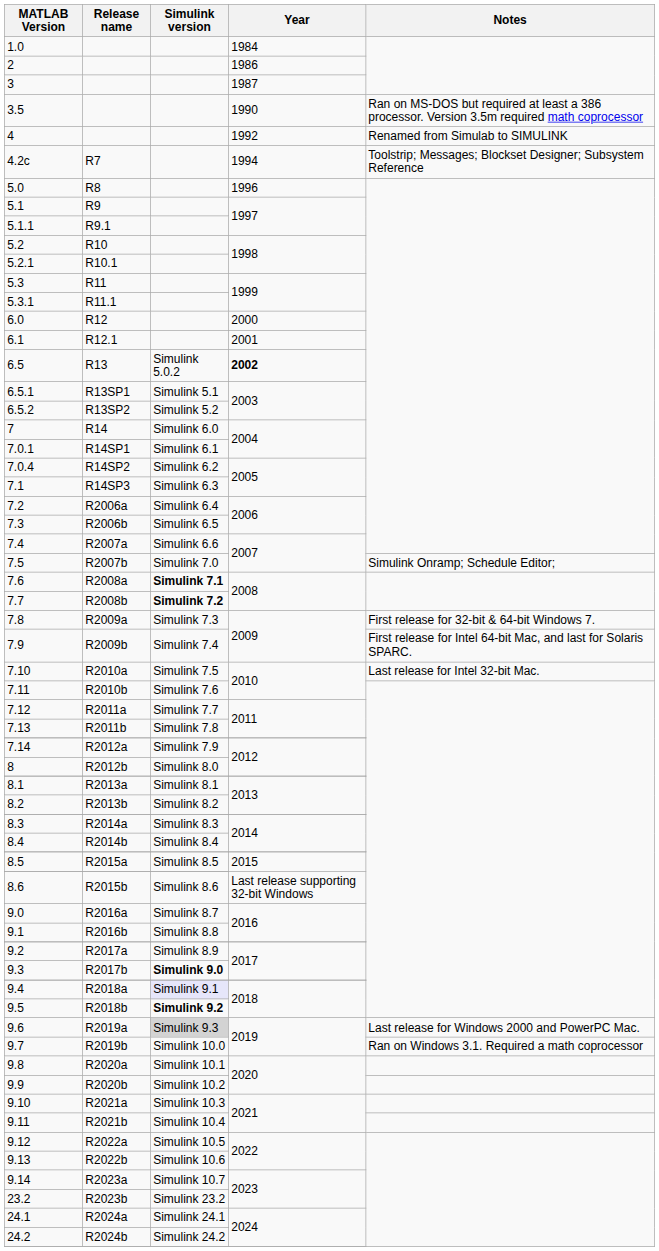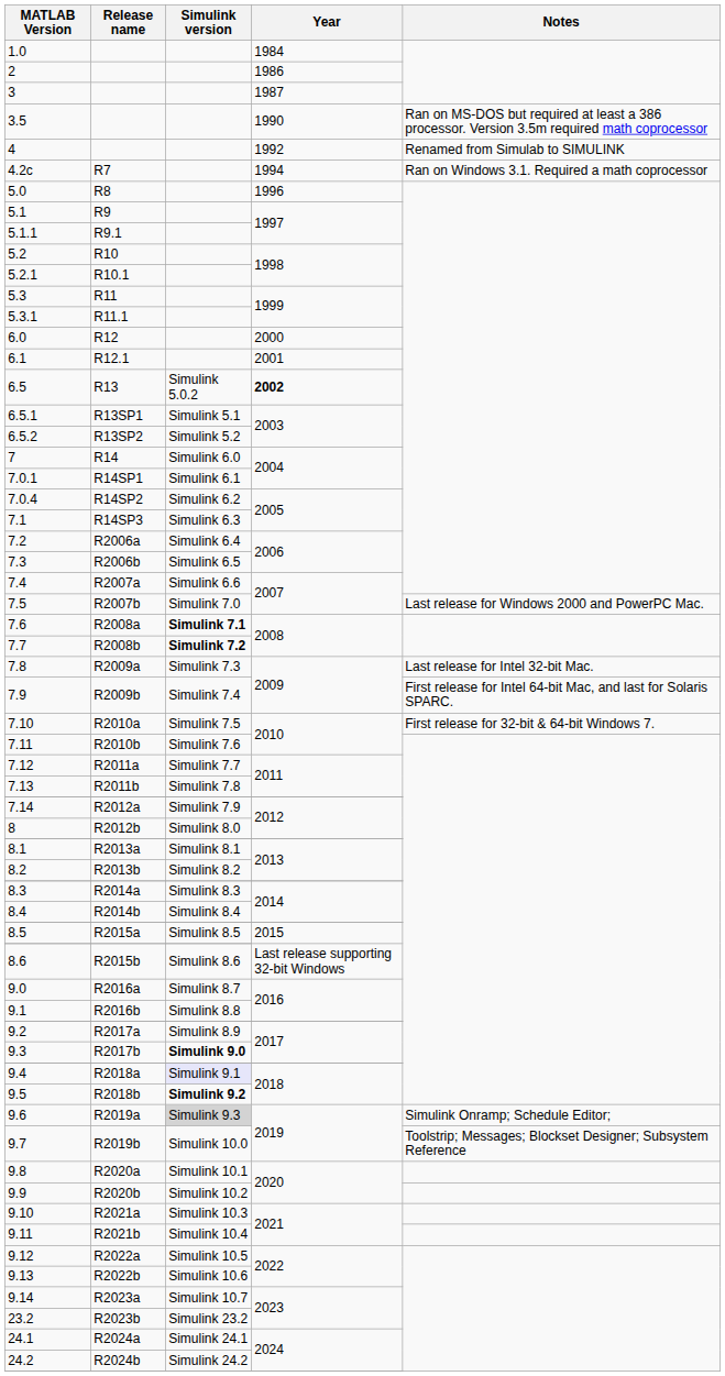 <table class="wikitable">
 <tr>
 <th>MATLAB Version</th>
 <th>Release name</th>
 <th>Simulink version</th>
 <th>Year</th>
 <th>Notes</th>
 </tr>
 <tr>
 <td>1.0</td>
 <td></td>
 <td></td>
 <td>1984</td>
 </tr>
 <tr>
 <td>2</td>
 <td></td>
 <td></td>
 <td>1986</td>
 </tr>
 <tr>
 <td>3</td>
 <td></td>
 <td></td>
 <td>1987</td>
 </tr>
 <tr>
 <td>3.5</td>
 <td></td>
 <td></td>
 <td>1990</td>
 <td>Ran on MS-DOS but required at least a 386 processor. Version 3.5m required <a href='#'>math coprocessor</a></td>
 </tr>
 <tr>
 <td>4</td>
 <td></td>
 <td></td>
 <td>1992</td>
 <td>Renamed from Simulab to SIMULINK</td>
 </tr>
 <tr>
 <td>4.2c</td>
 <td>R7</td>
 <td></td>
 <td>1994</td>
-<td>Toolstrip; Messages; Blockset Designer; Subsystem Reference</td>
+<td>Ran on Windows 3.1. Required a math coprocessor</td>
 </tr>
 <tr>
 <td>5.0</td>
 <td>R8</td>
 <td></td>
 <td>1996</td>
 </tr>
 <tr>
 <td>5.1</td>
 <td>R9</td>
 <td></td>
 <td rowspan=2>1997</td>
 </tr>
 <tr>
 <td>5.1.1</td>
 <td>R9.1</td>
 <td></td>
 </tr>
 <tr>
 <td>5.2</td>
 <td>R10</td>
 <td></td>
 <td rowspan=2>1998</td>
 </tr>
 <tr>
 <td>5.2.1</td>
 <td>R10.1</td>
 <td></td>
 </tr>
 <tr>
 <td>5.3</td>
 <td>R11</td>
 <td></td>
 <td rowspan=2>1999</td>
 </tr>
 <tr>
 <td>5.3.1</td>
 <td>R11.1</td>
 <td></td>
 </tr>
 <tr>
 <td>6.0</td>
 <td>R12</td>
 <td></td>
 <td>2000</td>
 </tr>
 <tr>
 <td>6.1</td>
 <td>R12.1</td>
 <td></td>
 <td>2001</td>
 </tr>
 <tr>
 <td>6.5</td>
 <td>R13</td>
 <td>Simulink 5.0.2</td>
 <td><strong>2002</strong></td>
 </tr>
 <tr>
 <td>6.5.1</td>
 <td>R13SP1</td>
 <td>Simulink 5.1</td>
 <td rowspan=2>2003</td>
 </tr>
 <tr>
 <td>6.5.2</td>
 <td>R13SP2</td>
 <td>Simulink 5.2</td>
 </tr>
 <tr>
 <td>7</td>
 <td>R14</td>
 <td>Simulink 6.0</td>
 <td rowspan=2>2004</td>
 </tr>
 <tr>
 <td>7.0.1</td>
 <td>R14SP1</td>
 <td>Simulink 6.1</td>
 </tr>
 <tr>
 <td>7.0.4</td>
 <td>R14SP2</td>
 <td>Simulink 6.2</td>
 <td rowspan=2>2005</td>
 </tr>
 <tr>
 <td>7.1</td>
 <td>R14SP3</td>
 <td>Simulink 6.3</td>
 </tr>
 <tr>
 <td>7.2</td>
 <td>R2006a</td>
 <td>Simulink 6.4</td>
 <td rowspan=2>2006</td>
 </tr>
 <tr>
 <td>7.3</td>
 <td>R2006b</td>
 <td>Simulink 6.5</td>
 </tr>
 <tr>
 <td>7.4</td>
 <td>R2007a</td>
 <td>Simulink 6.6</td>
 <td rowspan=2>2007</td>
 </tr>
 <tr>
 <td>7.5</td>
 <td>R2007b</td>
 <td>Simulink 7.0</td>
-<td>Simulink Onramp; Schedule Editor;</td>
+<td>Last release for Windows 2000 and PowerPC Mac.</td>
 </tr>
 <tr>
 <td>7.6</td>
 <td>R2008a</td>
 <td><strong>Simulink 7.1</strong></td>
 <td rowspan=2>2008</td>
 </tr>
 <tr>
 <td>7.7</td>
 <td>R2008b</td>
 <td><strong>Simulink 7.2</strong></td>
 </tr>
 <tr>
 <td>7.8</td>
 <td>R2009a</td>
 <td>Simulink 7.3</td>
 <td rowspan=2>2009</td>
-<td>First release for 32-bit & 64-bit Windows 7.</td>
+<td>Last release for Intel 32-bit Mac.</td>
 </tr>
 <tr>
 <td>7.9</td>
 <td>R2009b</td>
 <td>Simulink 7.4</td>
 <td>First release for Intel 64-bit Mac, and last for Solaris SPARC.</td>
 </tr>
 <tr>
 <td>7.10</td>
 <td>R2010a</td>
 <td>Simulink 7.5</td>
 <td rowspan=2>2010</td>
-<td>Last release for Intel 32-bit Mac.</td>
+<td>First release for 32-bit & 64-bit Windows 7.</td>
 </tr>
 <tr>
 <td>7.11</td>
 <td>R2010b</td>
 <td>Simulink 7.6</td>
 </tr>
 <tr>
 <td>7.12</td>
 <td>R2011a</td>
 <td>Simulink 7.7</td>
 <td rowspan=2>2011</td>
 </tr>
 <tr>
 <td>7.13</td>
 <td>R2011b</td>
 <td>Simulink 7.8</td>
 </tr>
 <tr>
 </tr>
 <tr>
 <td>7.14</td>
 <td>R2012a</td>
 <td>Simulink 7.9</td>
 <td rowspan=2>2012</td>
 </tr>
 <tr>
 <td>8</td>
 <td>R2012b</td>
 <td>Simulink 8.0</td>
 </tr>
 <tr>
 </tr>
 <tr>
 <td>8.1</td>
 <td>R2013a</td>
 <td>Simulink 8.1</td>
 <td rowspan=2>2013</td>
 </tr>
 <tr>
 <td>8.2</td>
 <td>R2013b</td>
 <td>Simulink 8.2</td>
 </tr>
 <tr>
 </tr>
 <tr>
 <td>8.3</td>
 <td>R2014a</td>
 <td>Simulink 8.3</td>
 <td rowspan=2>2014</td>
 </tr>
 <tr>
 <td>8.4</td>
 <td>R2014b</td>
 <td>Simulink 8.4</td>
 </tr>
 <tr>
 </tr>
 <tr>
 <td>8.5</td>
 <td>R2015a</td>
 <td>Simulink 8.5</td>
 <td rowspan=2>2015</td>
 </tr>
 <tr>
 </tr>
 <tr>
 <td>8.6</td>
 <td>R2015b</td>
 <td>Simulink 8.6</td>
 <td>Last release supporting 32-bit Windows</td>
 </tr>
 <tr>
 <td>9.0</td>
 <td>R2016a</td>
 <td>Simulink 8.7</td>
 <td rowspan=2>2016</td>
 </tr>
 <tr>
 <td>9.1</td>
 <td>R2016b</td>
 <td>Simulink 8.8</td>
 </tr>
 <tr>
 </tr>
 <tr>
 <td>9.2</td>
 <td>R2017a</td>
 <td>Simulink 8.9</td>
 <td rowspan=2>2017</td>
 </tr>
 <tr>
 <td>9.3</td>
 <td>R2017b</td>
 <td><strong>Simulink 9.0</strong></td>
 </tr>
 <tr>
 </tr>
 <tr>
 <td>9.4</td>
 <td>R2018a</td>
 <td style="background: lavender;">Simulink 9.1</td>
 <td rowspan=2>2018</td>
 </tr>
 <tr>
 <td>9.5</td>
 <td>R2018b</td>
 <td><strong>Simulink 9.2</strong></td>
 </tr>
 <tr>
 <td>9.6</td>
 <td>R2019a</td>
 <td style="background: lightgrey;">Simulink 9.3</td>
 <td rowspan="2">2019</td>
-<td>Last release for Windows 2000 and PowerPC Mac.</td>
+<td>Simulink Onramp; Schedule Editor;</td>
 </tr>
 <tr>
 <td>9.7</td>
 <td>R2019b</td>
 <td>Simulink 10.0</td>
-<td>Ran on Windows 3.1. Required a math coprocessor</td>
+<td>Toolstrip; Messages; Blockset Designer; Subsystem Reference</td>
 </tr>
 <tr>
 <td>9.8</td>
 <td>R2020a</td>
 <td>Simulink 10.1</td>
 <td rowspan="2">2020</td>
 </tr>
 <tr>
 <td>9.9</td>
 <td>R2020b</td>
 <td>Simulink 10.2</td>
 <td></td>
 </tr>
 <tr>
 <td>9.10</td>
 <td>R2021a</td>
 <td>Simulink 10.3</td>
 <td rowspan="2">2021</td>
 </tr>
 <tr>
 <td>9.11</td>
 <td>R2021b</td>
 <td>Simulink 10.4</td>
 <td></td>
 </tr>
 <tr>
 <td>9.12</td>
 <td>R2022a</td>
 <td>Simulink 10.5</td>
 <td rowspan="2">2022</td>
 </tr>
 <tr>
 <td>9.13</td>
 <td>R2022b</td>
 <td>Simulink 10.6</td>
 </tr>
 <tr>
 <td>9.14</td>
 <td>R2023a</td>
 <td>Simulink 10.7</td>
 <td rowspan="2">2023</td>
 </tr>
 <tr>
 <td>23.2</td>
 <td>R2023b</td>
 <td>Simulink 23.2</td>
 </tr>
 <tr>
 <td>24.1</td>
 <td>R2024a</td>
 <td>Simulink 24.1</td>
 <td rowspan="2">2024</td>
 </tr>
 <tr>
 <td>24.2</td>
 <td>R2024b</td>
 <td>Simulink 24.2</td>
 </tr>
 <tr>
 </tr>
 </table>
